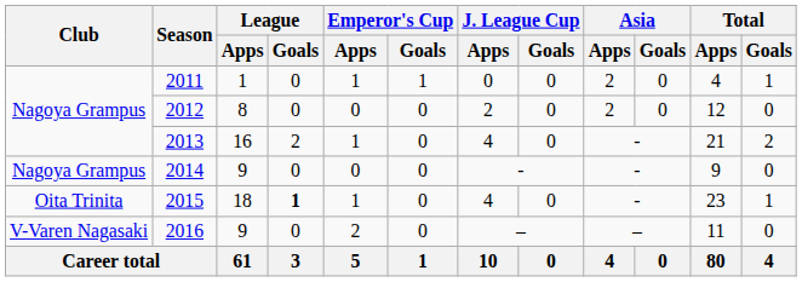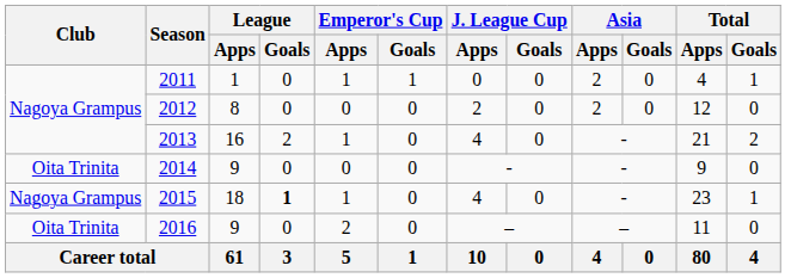 <table class="wikitable" style="text-align:center;">
 <tr>
 <th rowspan="2">Club</th>
 <th rowspan="2">Season</th>
 <th colspan="2">League</th>
 <th colspan="2"><a href='#'>Emperor's Cup</a></th>
 <th colspan="2"><a href='#'>J. League Cup</a></th>
 <th colspan="2"><a href='#'>Asia</a></th>
 <th colspan="2">Total</th>
 </tr>
 <tr>
 <th>Apps</th>
 <th>Goals</th>
 <th>Apps</th>
 <th>Goals</th>
 <th>Apps</th>
 <th>Goals</th>
 <th>Apps</th>
 <th>Goals</th>
 <th>Apps</th>
 <th>Goals</th>
 </tr>
 <tr>
 <td rowspan="3"><a href='#'>Nagoya Grampus</a></td>
 <td><a href='#'>2011</a></td>
 <td>1</td>
 <td>0</td>
 <td>1</td>
 <td>1</td>
 <td>0</td>
 <td>0</td>
 <td>2</td>
 <td>0</td>
 <td>4</td>
 <td>1</td>
 </tr>
 <tr>
 <td><a href='#'>2012</a></td>
 <td>8</td>
 <td>0</td>
 <td>0</td>
 <td>0</td>
 <td>2</td>
 <td>0</td>
 <td>2</td>
 <td>0</td>
 <td>12</td>
 <td>0</td>
 </tr>
 <tr>
 <td><a href='#'>2013</a></td>
 <td>16</td>
 <td>2</td>
 <td>1</td>
 <td>0</td>
 <td>4</td>
 <td>0</td>
 <td colspan="2">-</td>
 <td>21</td>
 <td>2</td>
 </tr>
 <tr>
-<td><a href='#'>Nagoya Grampus</a></td>
+<td><a href='#'>Oita Trinita</a></td>
 <td><a href='#'>2014</a></td>
 <td>9</td>
 <td>0</td>
 <td>0</td>
 <td>0</td>
 <td colspan="2">-</td>
 <td colspan="2">-</td>
 <td>9</td>
 <td>0</td>
 </tr>
 <tr>
-<td><a href='#'>Oita Trinita</a></td>
+<td><a href='#'>Nagoya Grampus</a></td>
 <td><a href='#'>2015</a></td>
 <td>18</td>
 <td><strong>1</strong></td>
 <td>1</td>
 <td>0</td>
 <td>4</td>
 <td>0</td>
 <td colspan="2">-</td>
 <td>23</td>
 <td>1</td>
 </tr>
 <tr>
-<td rowspan="1"><a href='#'>V-Varen Nagasaki</a></td>
+<td><a href='#'>Oita Trinita</a></td>
 <td><a href='#'>2016</a></td>
 <td>9</td>
 <td>0</td>
 <td>2</td>
 <td>0</td>
 <td colspan="2">–</td>
 <td colspan="2">–</td>
 <td>11</td>
 <td>0</td>
 </tr>
 <tr>
 <th colspan="2">Career total</th>
 <th>61</th>
 <th>3</th>
 <th>5</th>
 <th>1</th>
 <th>10</th>
 <th>0</th>
 <th>4</th>
 <th>0</th>
 <th>80</th>
 <th>4</th>
 </tr>
 </table>
